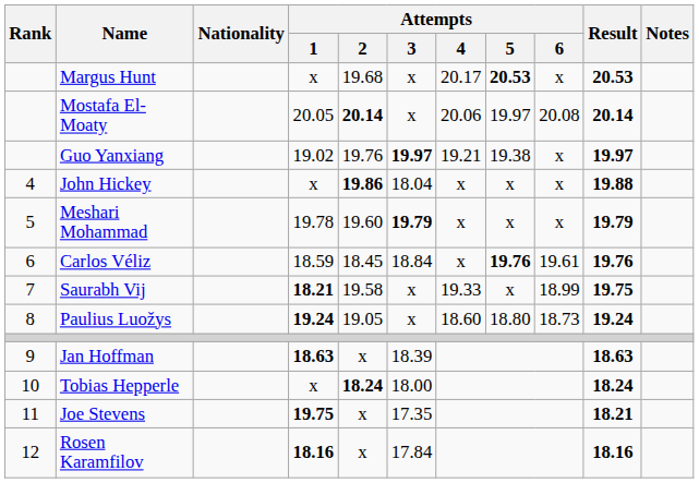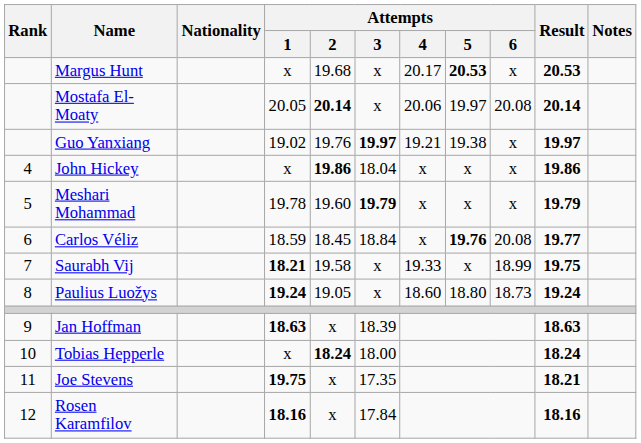 <table class="wikitable sortable" style="text-align:center">
 <tr>
 <th rowspan=2>Rank</th>
 <th rowspan=2>Name</th>
 <th rowspan=2>Nationality</th>
 <th colspan=6>Attempts</th>
 <th rowspan=2>Result</th>
 <th rowspan=2>Notes</th>
 </tr>
 <tr>
 <th>1</th>
 <th>2</th>
 <th>3</th>
 <th>4</th>
 <th>5</th>
 <th>6</th>
 </tr>
 <tr>
 <td></td>
 <td align=left><a href='#'>Margus Hunt</a></td>
 <td align=left></td>
 <td>x</td>
 <td>19.68</td>
 <td>x</td>
 <td>20.17</td>
 <td><strong>20.53</strong></td>
 <td>x</td>
 <td><strong>20.53</strong></td>
 <td></td>
 </tr>
 <tr>
 <td></td>
 <td align=left><a href='#'>Mostafa El-Moaty</a></td>
 <td align=left></td>
 <td>20.05</td>
 <td><strong>20.14</strong></td>
 <td>x</td>
 <td>20.06</td>
 <td>19.97</td>
 <td>20.08</td>
 <td><strong>20.14</strong></td>
 <td></td>
 </tr>
 <tr>
 <td></td>
 <td align=left><a href='#'>Guo Yanxiang</a></td>
 <td align=left></td>
 <td>19.02</td>
 <td>19.76</td>
 <td><strong>19.97</strong></td>
 <td>19.21</td>
 <td>19.38</td>
 <td>x</td>
 <td><strong>19.97</strong></td>
 <td></td>
 </tr>
 <tr>
 <td>4</td>
 <td align=left><a href='#'>John Hickey</a></td>
 <td align=left></td>
 <td>x</td>
 <td><strong>19.86</strong></td>
 <td>18.04</td>
 <td>x</td>
 <td>x</td>
 <td>x</td>
-<td><strong>19.88</strong></td>
+<td><strong>19.86</strong></td>
 <td></td>
 </tr>
 <tr>
 <td>5</td>
 <td align=left><a href='#'>Meshari Mohammad</a></td>
 <td align=left></td>
 <td>19.78</td>
 <td>19.60</td>
 <td><strong>19.79</strong></td>
 <td>x</td>
 <td>x</td>
 <td>x</td>
 <td><strong>19.79</strong></td>
 <td></td>
 </tr>
 <tr>
 <td>6</td>
 <td align=left><a href='#'>Carlos Véliz</a></td>
 <td align=left></td>
 <td>18.59</td>
 <td>18.45</td>
 <td>18.84</td>
 <td>x</td>
 <td><strong>19.76</strong></td>
-<td>19.61</td>
-<td><strong>19.76</strong></td>
+<td>20.08</td>
+<td><strong>19.77</strong></td>
 <td></td>
 </tr>
 <tr>
 <td>7</td>
 <td align=left><a href='#'>Saurabh Vij</a></td>
 <td align=left></td>
 <td><strong>18.21</strong></td>
 <td>19.58</td>
 <td>x</td>
 <td>19.33</td>
 <td>x</td>
 <td>18.99</td>
 <td><strong>19.75</strong></td>
 <td></td>
 </tr>
 <tr>
 <td>8</td>
 <td align=left><a href='#'>Paulius Luožys</a></td>
 <td align=left></td>
 <td><strong>19.24</strong></td>
 <td>19.05</td>
 <td>x</td>
 <td>18.60</td>
 <td>18.80</td>
 <td>18.73</td>
 <td><strong>19.24</strong></td>
 <td></td>
 </tr>
 <tr>
 <td colspan=11 bgcolor=lightgray></td>
 </tr>
 <tr>
 <td>9</td>
 <td align=left><a href='#'>Jan Hoffman</a></td>
 <td align=left></td>
 <td><strong>18.63</strong></td>
 <td>x</td>
 <td>18.39</td>
 <td colspan=3></td>
 <td><strong>18.63</strong></td>
 <td></td>
 </tr>
 <tr>
 <td>10</td>
 <td align=left><a href='#'>Tobias Hepperle</a></td>
 <td align=left></td>
 <td>x</td>
 <td><strong>18.24</strong></td>
 <td>18.00</td>
 <td colspan=3></td>
 <td><strong>18.24</strong></td>
 <td></td>
 </tr>
 <tr>
 <td>11</td>
 <td align=left><a href='#'>Joe Stevens</a></td>
 <td align=left></td>
 <td><strong>19.75</strong></td>
 <td>x</td>
 <td>17.35</td>
 <td colspan=3></td>
 <td><strong>18.21</strong></td>
 <td></td>
 </tr>
 <tr>
 <td>12</td>
 <td align=left><a href='#'>Rosen Karamfilov</a></td>
 <td align=left></td>
 <td><strong>18.16</strong></td>
 <td>x</td>
 <td>17.84</td>
 <td colspan=3></td>
 <td><strong>18.16</strong></td>
 <td></td>
 </tr>
 </table>
